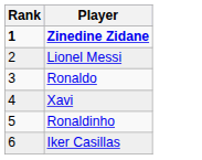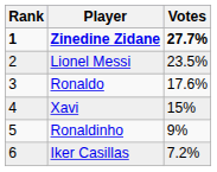 <table class="wikitable sortable">
 <tr style="background:#ccccff;">
 <th>Rank</th>
 <th>Player</th>
+<th>Votes</th>
 </tr>
 <tr>
 <td><strong>1</strong></td>
 <td> <strong><a href='#'>Zinedine Zidane</a></strong></td>
+<td><strong>27.7%</strong></td>
 </tr>
 <tr bgcolor="#EFEFEF">
 <td>2</td>
 <td> <a href='#'>Lionel Messi</a></td>
+<td>23.5%</td>
 </tr>
 <tr>
 <td>3</td>
 <td> <a href='#'>Ronaldo</a></td>
+<td>17.6%</td>
 </tr>
 <tr bgcolor="#EFEFEF">
 <td>4</td>
 <td> <a href='#'>Xavi</a></td>
+<td>15%</td>
 </tr>
 <tr>
 <td>5</td>
 <td> <a href='#'>Ronaldinho</a></td>
+<td>9%</td>
 </tr>
 <tr bgcolor="#EFEFEF">
 <td>6</td>
 <td> <a href='#'>Iker Casillas</a></td>
+<td>7.2%</td>
 </tr>
 </table>
